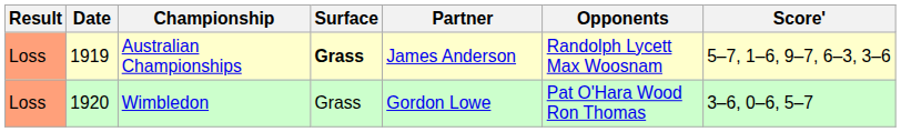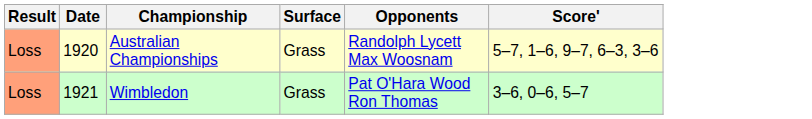 <table class="sortable wikitable">
 <tr>
 <th style="width:40px">Result</th>
 <th style="width:40px">Date</th>
 <th style="width:170px">Championship</th>
 <th style="width:50px">Surface</th>
-<th style="width:140px">Partner</th>
 <th style="width:140px">Opponents</th>
 <th style="width:170px" class="unsortable">Score'</th>
 </tr>
 <tr style="background:#ffffcc;">
 <td style="background:#ffa07a;">Loss</td>
-<td>1919</td>
+<td>1920</td>
 <td><a href='#'>Australian Championships</a></td>
-<td><strong>Grass</strong></td>
-<td> <a href='#'>James Anderson</a></td>
+<td>Grass</td>
 <td> <a href='#'>Randolph Lycett</a> <br>  <a href='#'>Max Woosnam</a></td>
 <td>5–7, 1–6, 9–7, 6–3, 3–6</td>
 </tr>
 <tr style="background:#cfc;">
 <td style="background:#ffa07a;">Loss</td>
-<td>1920</td>
+<td>1921</td>
 <td><a href='#'>Wimbledon</a></td>
 <td>Grass</td>
-<td> <a href='#'>Gordon Lowe</a></td>
 <td> <a href='#'>Pat O'Hara Wood</a> <br>  <a href='#'>Ron Thomas</a></td>
 <td>3–6, 0–6, 5–7</td>
 </tr>
 </table>
